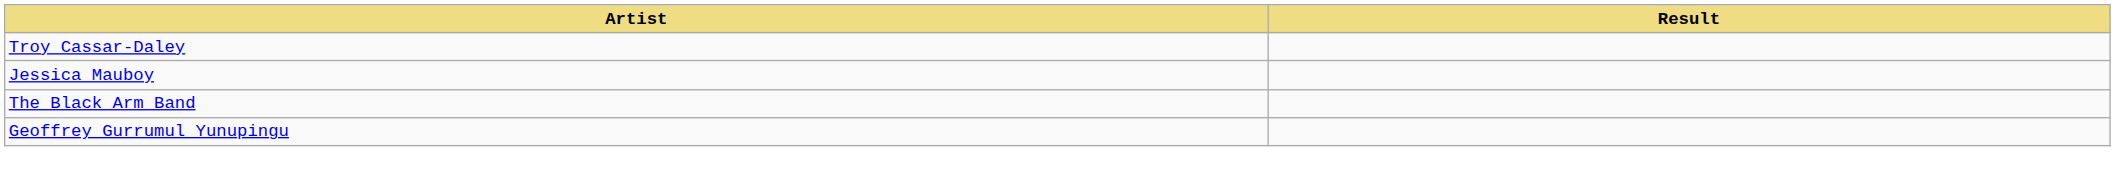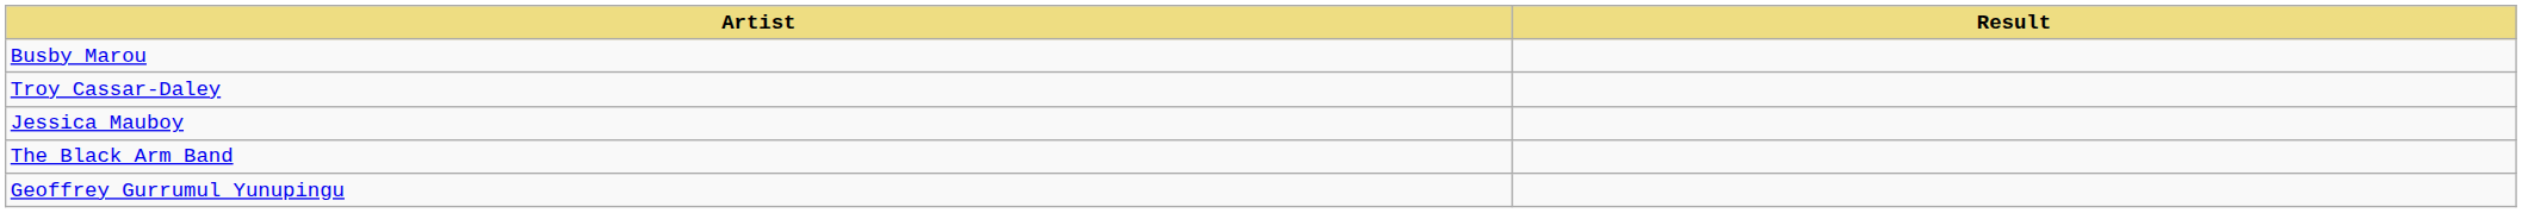 <table class="wikitable" width=100%>
 <tr>
 <th style="width:15%;background:#EEDD82;">Artist</th>
 <th style="width:10%;background:#EEDD82;">Result</th>
+</tr>
+<tr>
+<td><a href='#'>Busby Marou</a></td>
+<td></td>
 </tr>
 <tr>
 <td><a href='#'>Troy Cassar-Daley</a></td>
 <td></td>
 </tr>
 <tr>
 <td><a href='#'>Jessica Mauboy</a></td>
 <td></td>
 </tr>
 <tr>
 <td><a href='#'>The Black Arm Band</a></td>
 <td></td>
 </tr>
 <tr>
 <td><a href='#'>Geoffrey Gurrumul Yunupingu</a></td>
 <td></td>
 </tr>
 </table>
